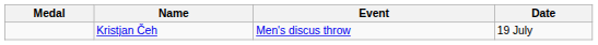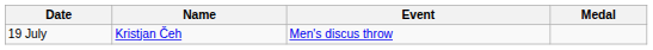 <table class="wikitable" style="font-size:90%" width=60%>
 <tr>
-<th>Medal</th>
+<th>Date</th>
 <th>Name</th>
 <th>Event</th>
-<th>Date</th>
+<th>Medal</th>
 </tr>
 <tr>
-<td></td>
+<td>19 July</td>
 <td><a href='#'>Kristjan Čeh</a></td>
 <td><a href='#'>Men's discus throw</a></td>
-<td>19 July</td>
+<td></td>
 </tr>
 </table>
